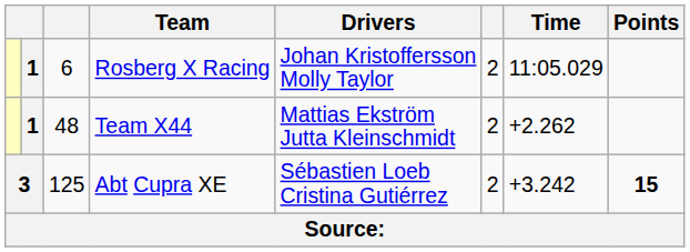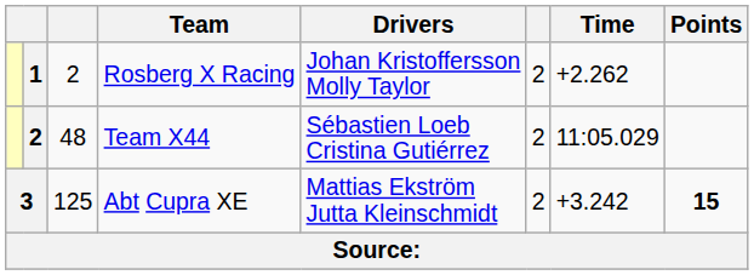 <table class="wikitable" style="font-size: 85%">
 <tr>
 <th scope="col" colspan="2"></th>
 <th scope="col"></th>
 <th scope="col">Team</th>
 <th scope="col">Drivers</th>
 <th scope="col"></th>
 <th scope="col">Time</th>
 <th scope="col">Points</th>
 </tr>
 <tr>
 <td style="background-color:#FFFFBF"> </td>
 <th scope=row>1</th>
-<td align=center>6</td>
+<td align=center>2</td>
 <td> <a href='#'>Rosberg X Racing</a></td>
 <td> <a href='#'>Johan Kristoffersson</a><br> <a href='#'>Molly Taylor</a></td>
 <td>2</td>
-<td>11:05.029</td>
+<td>+2.262</td>
 <td></td>
 </tr>
 <tr>
 <td style="background-color:#FFFFBF"> </td>
-<th scope=row>1</th>
+<th scope=row>2</th>
 <td align=center>48</td>
 <td> <a href='#'>Team X44</a></td>
-<td> <a href='#'>Mattias Ekström</a><br> <a href='#'>Jutta Kleinschmidt</a></td>
+<td> <a href='#'>Sébastien Loeb</a><br> <a href='#'>Cristina Gutiérrez</a></td>
 <td>2</td>
-<td>+2.262</td>
+<td>11:05.029</td>
 <td></td>
 </tr>
 <tr>
 <th scope=row colspan=2>3</th>
 <td align=center>125</td>
 <td> <a href='#'>Abt</a> <a href='#'>Cupra</a> XE</td>
-<td> <a href='#'>Sébastien Loeb</a><br> <a href='#'>Cristina Gutiérrez</a></td>
+<td> <a href='#'>Mattias Ekström</a><br> <a href='#'>Jutta Kleinschmidt</a></td>
 <td>2</td>
 <td>+3.242</td>
 <td align=center><strong>15</strong></td>
 </tr>
 <tr>
 <th colspan="8">Source:</th>
 </tr>
 </table>
